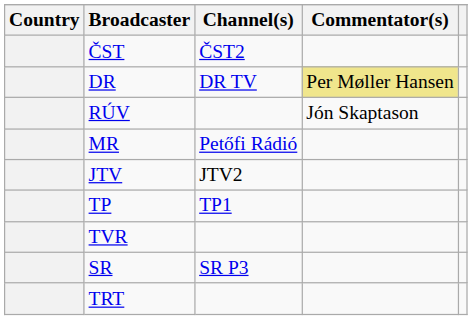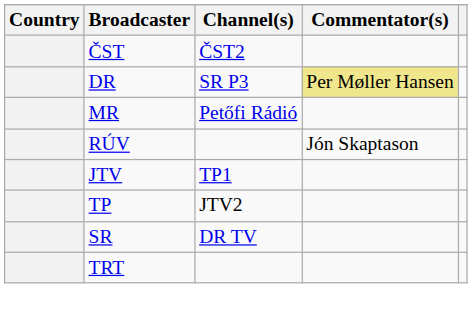 <table class="wikitable plainrowheaders">
 <tr>
 </tr>
 <tr>
 <th scope="col">Country</th>
 <th scope="col">Broadcaster</th>
 <th scope="col">Channel(s)</th>
 <th scope="col">Commentator(s)</th>
 <th scope="col"></th>
 </tr>
 <tr>
 <th scope="row"></th>
 <td><a href='#'>ČST</a></td>
 <td><a href='#'>ČST2</a></td>
 <td></td>
 <td style="text-align:center"></td>
 </tr>
 <tr>
 <th scope="row"></th>
 <td><a href='#'>DR</a></td>
-<td><a href='#'>DR TV</a></td>
+<td><a href='#'>SR P3</a></td>
 <td style="background: khaki;">Per Møller Hansen</td>
+<td style="text-align:center"></td>
+</tr>
+<tr>
+<th scope="row"></th>
+<td><a href='#'>MR</a></td>
+<td><a href='#'>Petőfi Rádió</a></td>
+<td></td>
 <td style="text-align:center"></td>
 </tr>
 <tr>
 <th scope="row"></th>
 <td><a href='#'>RÚV</a></td>
 <td></td>
 <td>Jón Skaptason</td>
 <td style="text-align:center"></td>
 </tr>
 <tr>
 <th scope="row"></th>
-<td><a href='#'>MR</a></td>
-<td><a href='#'>Petőfi Rádió</a></td>
+<td><a href='#'>JTV</a></td>
+<td><a href='#'>TP1</a></td>
 <td></td>
 <td style="text-align:center"></td>
 </tr>
 <tr>
 <th scope="row"></th>
-<td><a href='#'>JTV</a></td>
+<td><a href='#'>TP</a></td>
 <td>JTV2</td>
 <td></td>
 <td style="text-align:center"></td>
 </tr>
 <tr>
 <th scope="row"></th>
-<td><a href='#'>TP</a></td>
-<td><a href='#'>TP1</a></td>
-<td></td>
-<td style="text-align:center"></td>
-</tr>
-<tr>
-<th scope="row"></th>
-<td><a href='#'>TVR</a></td>
-<td></td>
-<td></td>
-<td style="text-align:center"></td>
-</tr>
-<tr>
-<th scope="row"></th>
 <td><a href='#'>SR</a></td>
-<td><a href='#'>SR P3</a></td>
+<td><a href='#'>DR TV</a></td>
 <td></td>
 <td style="text-align:center"></td>
 </tr>
 <tr>
 <th scope="row"></th>
 <td><a href='#'>TRT</a></td>
 <td></td>
 <td></td>
 <td style="text-align:center"></td>
 </tr>
 </table>
